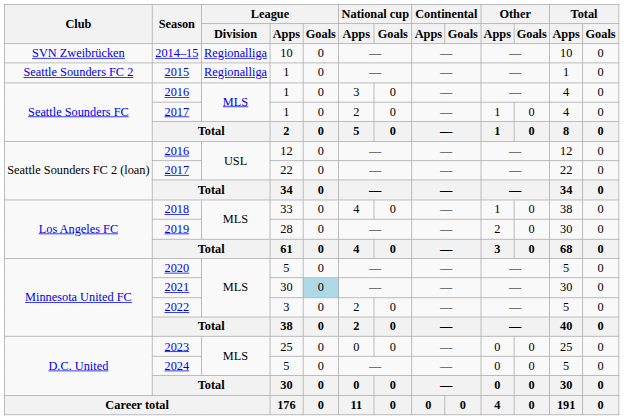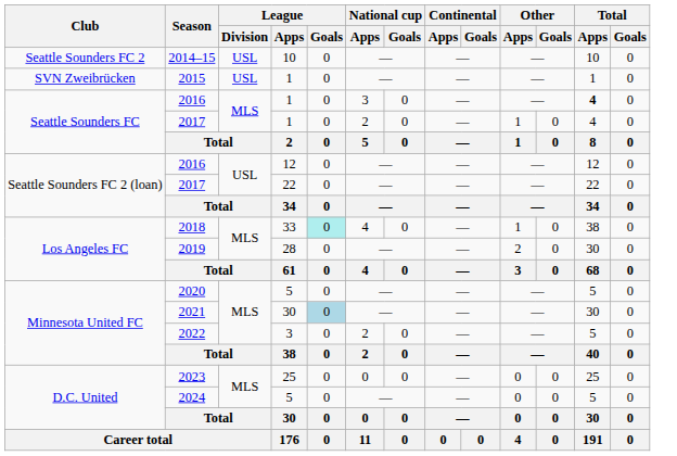 <table class="wikitable" style="text-align:center">
 <tr>
 <th rowspan="2">Club</th>
 <th rowspan="2">Season</th>
 <th colspan="3">League</th>
 <th colspan="2">National cup</th>
 <th colspan="2">Continental</th>
 <th colspan="2">Other</th>
 <th colspan="2">Total</th>
 </tr>
 <tr>
 <th>Division</th>
 <th>Apps</th>
 <th>Goals</th>
 <th>Apps</th>
 <th>Goals</th>
 <th>Apps</th>
 <th>Goals</th>
 <th>Apps</th>
 <th>Goals</th>
 <th>Apps</th>
 <th>Goals</th>
 </tr>
 <tr>
-<td><a href='#'>SVN Zweibrücken</a></td>
+<td><a href='#'>Seattle Sounders FC 2</a></td>
 <td><a href='#'>2014–15</a></td>
-<td><a href='#'>Regionalliga</a></td>
+<td><a href='#'>USL</a></td>
 <td>10</td>
 <td>0</td>
 <td colspan="2">—</td>
 <td colspan="2">—</td>
 <td colspan="2">—</td>
 <td>10</td>
 <td>0</td>
 </tr>
 <tr>
-<td><a href='#'>Seattle Sounders FC 2</a></td>
+<td><a href='#'>SVN Zweibrücken</a></td>
 <td><a href='#'>2015</a></td>
-<td><a href='#'>Regionalliga</a></td>
+<td><a href='#'>USL</a></td>
 <td>1</td>
 <td>0</td>
 <td colspan="2">—</td>
 <td colspan="2">—</td>
 <td colspan="2">—</td>
 <td>1</td>
 <td>0</td>
 </tr>
 <tr>
 <td rowspan="3"><a href='#'>Seattle Sounders FC</a></td>
 <td><a href='#'>2016</a></td>
 <td rowspan="2"><a href='#'>MLS</a></td>
 <td>1</td>
 <td>0</td>
 <td>3</td>
 <td>0</td>
 <td colspan="2">—</td>
 <td colspan="2">—</td>
-<td>4</td>
+<td><strong>4</strong></td>
 <td>0</td>
 </tr>
 <tr>
 <td><a href='#'>2017</a></td>
 <td>1</td>
 <td>0</td>
 <td>2</td>
 <td>0</td>
 <td colspan="2">—</td>
 <td>1</td>
 <td>0</td>
 <td>4</td>
 <td>0</td>
 </tr>
 <tr>
 <th colspan="2">Total</th>
 <th>2</th>
 <th>0</th>
 <th>5</th>
 <th>0</th>
 <th colspan="2">—</th>
 <th>1</th>
 <th>0</th>
 <th>8</th>
 <th>0</th>
 </tr>
 <tr>
 <td rowspan="3">Seattle Sounders FC 2 (loan)</td>
 <td><a href='#'>2016</a></td>
 <td rowspan="2">USL</td>
 <td>12</td>
 <td>0</td>
 <td colspan="2">—</td>
 <td colspan="2">—</td>
 <td colspan="2">—</td>
 <td>12</td>
 <td>0</td>
 </tr>
 <tr>
 <td><a href='#'>2017</a></td>
 <td>22</td>
 <td>0</td>
 <td colspan="2">—</td>
 <td colspan="2">—</td>
 <td colspan="2">—</td>
 <td>22</td>
 <td>0</td>
 </tr>
 <tr>
 <th colspan="2">Total</th>
 <th>34</th>
 <th>0</th>
 <th colspan="2">—</th>
 <th colspan="2">—</th>
 <th colspan="2">—</th>
 <th>34</th>
 <th>0</th>
 </tr>
 <tr>
 <td rowspan="3"><a href='#'>Los Angeles FC</a></td>
 <td><a href='#'>2018</a></td>
 <td rowspan="2">MLS</td>
 <td>33</td>
-<td>0</td>
+<td style="background: paleturquoise;">0</td>
 <td>4</td>
 <td>0</td>
 <td colspan="2">—</td>
 <td>1</td>
 <td>0</td>
 <td>38</td>
 <td>0</td>
 </tr>
 <tr>
 <td><a href='#'>2019</a></td>
 <td>28</td>
 <td>0</td>
 <td colspan="2">—</td>
 <td colspan="2">—</td>
 <td>2</td>
 <td>0</td>
 <td>30</td>
 <td>0</td>
 </tr>
 <tr>
 <th colspan="2">Total</th>
 <th>61</th>
 <th>0</th>
 <th>4</th>
 <th>0</th>
 <th colspan="2">—</th>
 <th>3</th>
 <th>0</th>
 <th>68</th>
 <th>0</th>
 </tr>
 <tr>
 <td rowspan="4"><a href='#'>Minnesota United FC</a></td>
 <td><a href='#'>2020</a></td>
 <td rowspan="3">MLS</td>
 <td>5</td>
 <td>0</td>
 <td colspan="2">—</td>
 <td colspan="2">—</td>
 <td colspan="2">—</td>
 <td>5</td>
 <td>0</td>
 </tr>
 <tr>
 <td><a href='#'>2021</a></td>
 <td>30</td>
 <td style="background: lightblue;">0</td>
 <td colspan="2">—</td>
 <td colspan="2">—</td>
 <td colspan="2">—</td>
 <td>30</td>
 <td>0</td>
 </tr>
 <tr>
 <td><a href='#'>2022</a></td>
 <td>3</td>
 <td>0</td>
 <td>2</td>
 <td>0</td>
 <td colspan="2">—</td>
 <td colspan="2">—</td>
 <td>5</td>
 <td>0</td>
 </tr>
 <tr>
 <th colspan="2">Total</th>
 <th>38</th>
 <th>0</th>
 <th>2</th>
 <th>0</th>
 <th colspan="2">—</th>
 <th colspan="2">—</th>
 <th>40</th>
 <th>0</th>
 </tr>
 <tr>
 <td rowspan="3"><a href='#'>D.C. United</a></td>
 <td><a href='#'>2023</a></td>
 <td rowspan="2">MLS</td>
 <td>25</td>
 <td>0</td>
 <td>0</td>
 <td>0</td>
 <td colspan="2">—</td>
 <td>0</td>
 <td>0</td>
 <td>25</td>
 <td>0</td>
 </tr>
 <tr>
 <td><a href='#'>2024</a></td>
 <td>5</td>
 <td>0</td>
 <td colspan="2">—</td>
 <td colspan="2">—</td>
 <td>0</td>
 <td>0</td>
 <td>5</td>
 <td>0</td>
 </tr>
 <tr>
 <th colspan="2">Total</th>
 <th>30</th>
 <th>0</th>
 <th>0</th>
 <th>0</th>
 <th colspan="2">—</th>
 <th>0</th>
 <th>0</th>
 <th>30</th>
 <th>0</th>
 </tr>
 <tr>
 <th colspan="3">Career total</th>
 <th>176</th>
 <th>0</th>
 <th>11</th>
 <th>0</th>
 <th>0</th>
 <th>0</th>
 <th>4</th>
 <th>0</th>
 <th>191</th>
 <th>0</th>
 </tr>
 </table>
